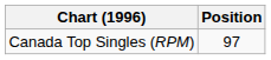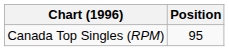 <table class="wikitable sortable">
 <tr>
 <th>Chart (1996)</th>
 <th>Position</th>
 </tr>
 <tr>
 <td align="left">Canada Top Singles (<em>RPM</em>)</td>
-<td align="center">97</td>
+<td align="center">95</td>
 </tr>
 </table>
